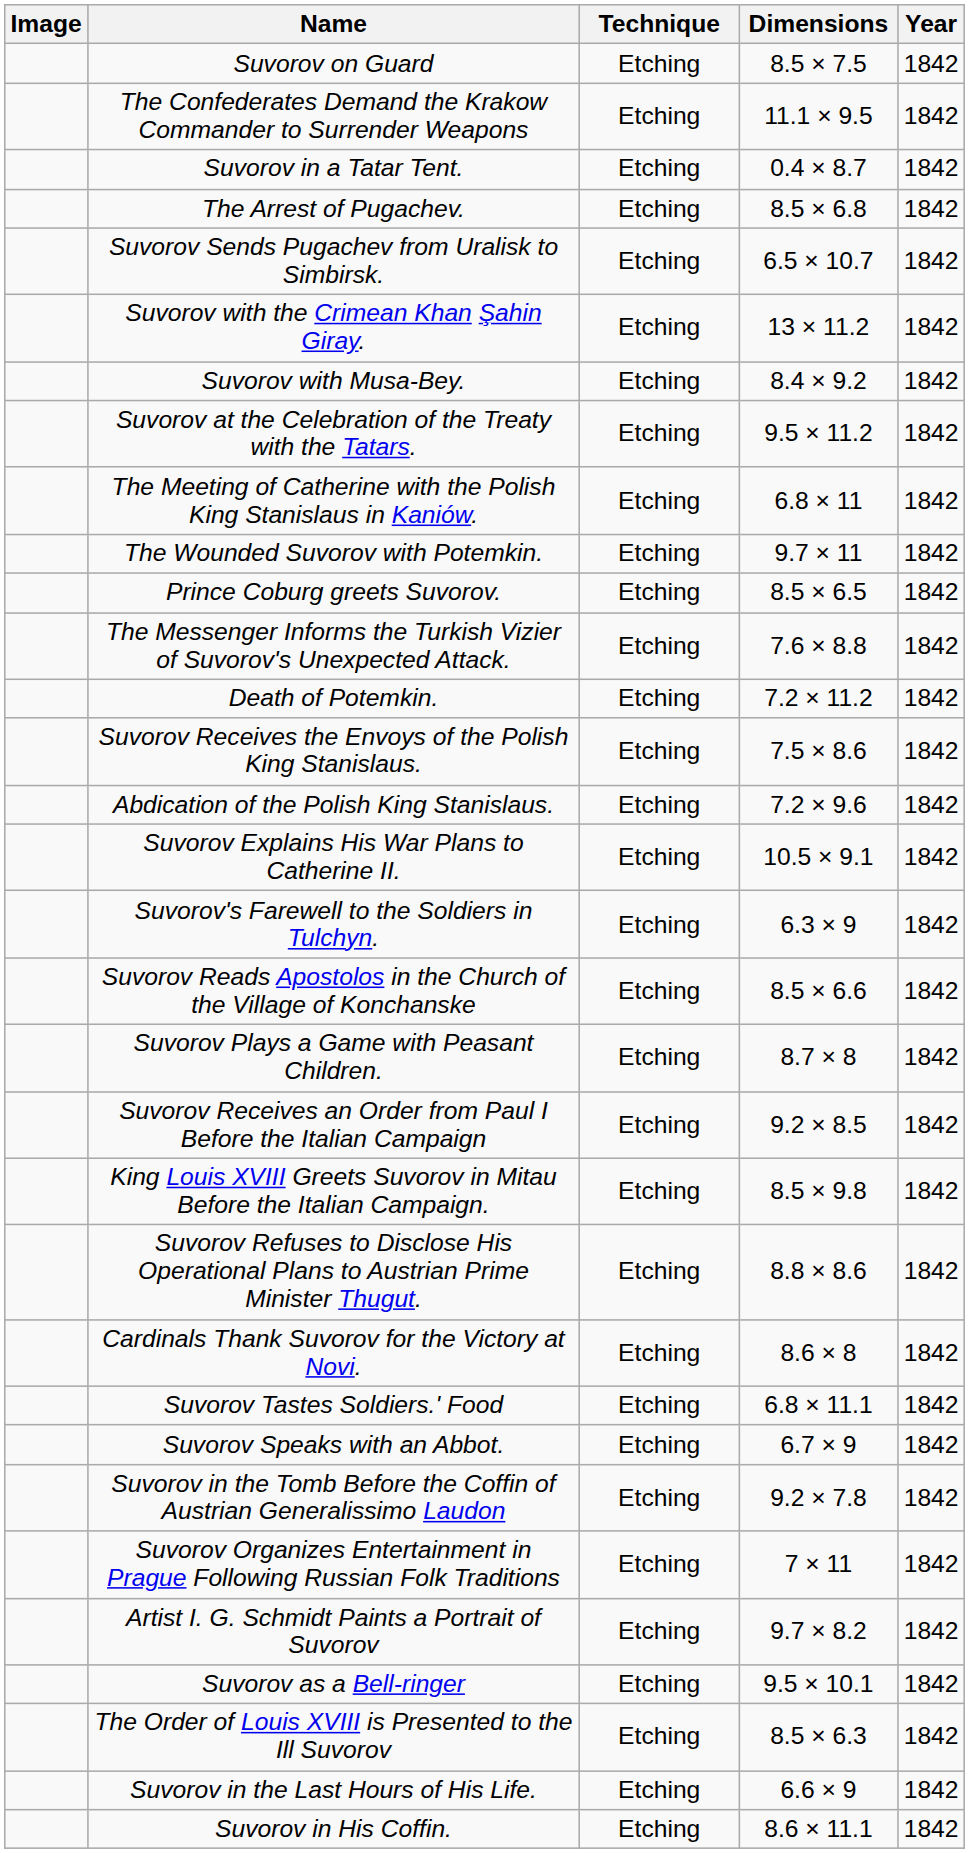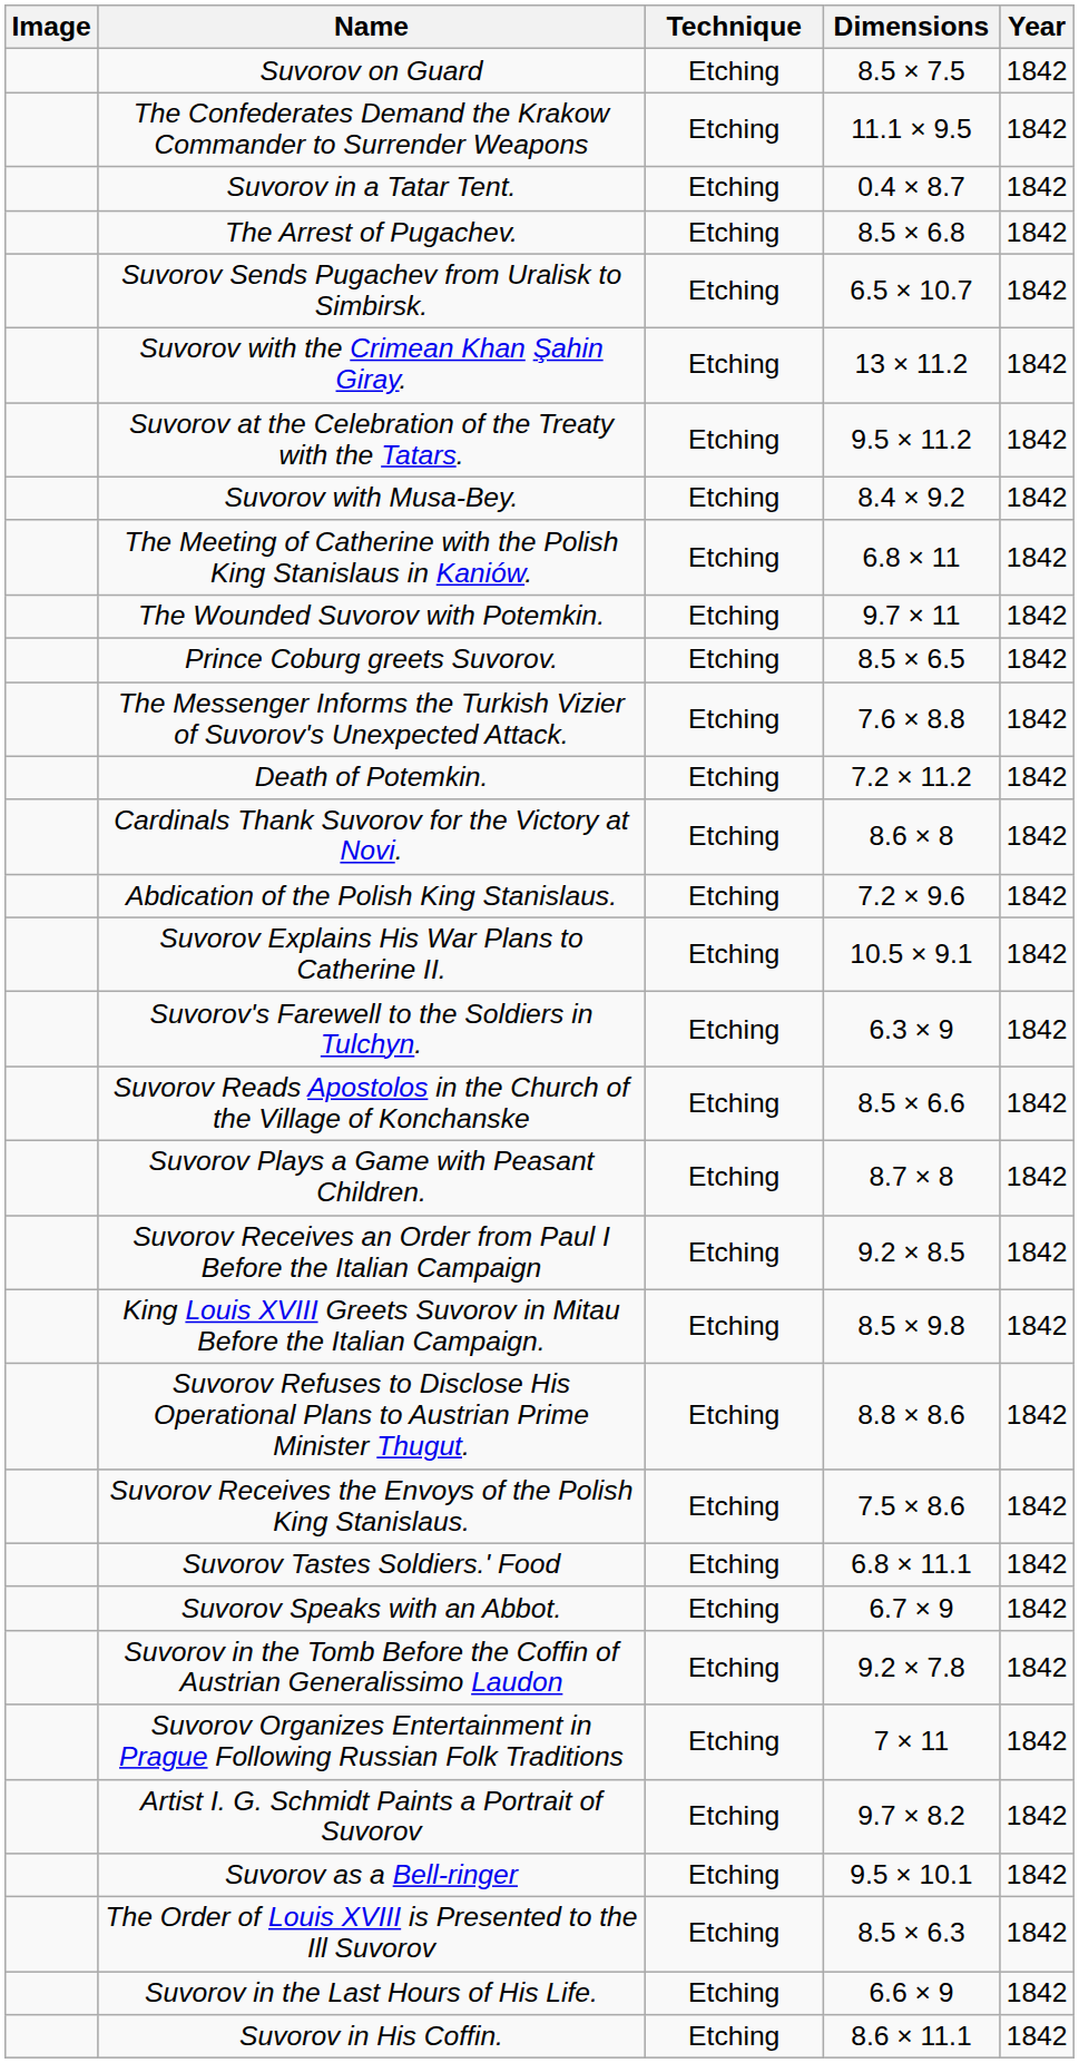 <table class="wikitable sortable" style="width:100%; text-align:center;">
 <tr>
 <th class="unsortable">Image</th>
 <th>Name</th>
 <th style="min-width:6em;">Technique</th>
 <th style="min-width:6em;">Dimensions</th>
 <th class="unsortable">Year</th>
 </tr>
 <tr>
 <td></td>
 <td><em>Suvorov on Guard</em></td>
 <td>Etching</td>
 <td>8.5 × 7.5</td>
 <td>1842</td>
 </tr>
 <tr>
 <td></td>
 <td><em>The Confederates Demand the Krakow Commander to Surrender Weapons</em></td>
 <td>Etching</td>
 <td>11.1 × 9.5</td>
 <td>1842</td>
 </tr>
 <tr>
 <td></td>
 <td><em>Suvorov in a Tatar Tent.</em></td>
 <td>Etching</td>
 <td>0.4 × 8.7</td>
 <td>1842</td>
 </tr>
 <tr>
 <td></td>
 <td><em>The Arrest of Pugachev.</em></td>
 <td>Etching</td>
 <td>8.5 × 6.8</td>
 <td>1842</td>
 </tr>
 <tr>
 <td></td>
 <td><em>Suvorov Sends Pugachev from Uralisk to Simbirsk.</em></td>
 <td>Etching</td>
 <td>6.5 × 10.7</td>
 <td>1842</td>
 </tr>
 <tr>
 <td></td>
 <td><em>Suvorov with the <a href='#'>Crimean Khan</a> <a href='#'>Şahin Giray</a>.</em></td>
 <td>Etching</td>
 <td>13 × 11.2</td>
 <td>1842</td>
 </tr>
 <tr>
 <td></td>
-<td><em>Suvorov with Musa-Bey.</em></td>
+<td><em>Suvorov at the Celebration of the Treaty with the <a href='#'>Tatars</a>.</em></td>
 <td>Etching</td>
-<td>8.4 × 9.2</td>
+<td>9.5 × 11.2</td>
 <td>1842</td>
 </tr>
 <tr>
 <td></td>
-<td><em>Suvorov at the Celebration of the Treaty with the <a href='#'>Tatars</a>.</em></td>
+<td><em>Suvorov with Musa-Bey.</em></td>
 <td>Etching</td>
-<td>9.5 × 11.2</td>
+<td>8.4 × 9.2</td>
 <td>1842</td>
 </tr>
 <tr>
 <td></td>
 <td><em>The Meeting of Catherine with the Polish King Stanislaus in <a href='#'>Kaniów</a>.</em></td>
 <td>Etching</td>
 <td>6.8 × 11</td>
 <td>1842</td>
 </tr>
 <tr>
 <td></td>
 <td><em>The Wounded Suvorov with Potemkin.</em></td>
 <td>Etching</td>
 <td>9.7 × 11</td>
 <td>1842</td>
 </tr>
 <tr>
 <td></td>
 <td><em>Prince Coburg greets Suvorov.</em></td>
 <td>Etching</td>
 <td>8.5 × 6.5</td>
 <td>1842</td>
 </tr>
 <tr>
 <td></td>
 <td><em>The Messenger Informs the Turkish Vizier of Suvorov's Unexpected Attack.</em></td>
 <td>Etching</td>
 <td>7.6 × 8.8</td>
 <td>1842</td>
 </tr>
 <tr>
 <td></td>
 <td><em>Death of Potemkin.</em></td>
 <td>Etching</td>
 <td>7.2 × 11.2</td>
 <td>1842</td>
 </tr>
 <tr>
 <td></td>
-<td><em>Suvorov Receives the Envoys of the Polish King Stanislaus.</em></td>
+<td><em>Cardinals Thank Suvorov for the Victory at <a href='#'>Novi</a>.</em></td>
 <td>Etching</td>
-<td>7.5 × 8.6</td>
+<td>8.6 × 8</td>
 <td>1842</td>
 </tr>
 <tr>
 <td></td>
 <td><em>Abdication of the Polish King Stanislaus.</em></td>
 <td>Etching</td>
 <td>7.2 × 9.6</td>
 <td>1842</td>
 </tr>
 <tr>
 <td></td>
 <td><em>Suvorov Explains His War Plans to Catherine II.</em></td>
 <td>Etching</td>
 <td>10.5 × 9.1</td>
 <td>1842</td>
 </tr>
 <tr>
 <td></td>
 <td><em>Suvorov's Farewell to the Soldiers in <a href='#'>Tulchyn</a>.</em></td>
 <td>Etching</td>
 <td>6.3 × 9</td>
 <td>1842</td>
 </tr>
 <tr>
 <td></td>
 <td><em>Suvorov Reads <a href='#'>Apostolos</a> in the Church of the Village of Konchanske</em></td>
 <td>Etching</td>
 <td>8.5 × 6.6</td>
 <td>1842</td>
 </tr>
 <tr>
 <td></td>
 <td><em>Suvorov Plays a Game with Peasant Children.</em></td>
 <td>Etching</td>
 <td>8.7 × 8</td>
 <td>1842</td>
 </tr>
 <tr>
 <td></td>
 <td><em>Suvorov Receives an Order from Paul I Before the Italian Campaign</em></td>
 <td>Etching</td>
 <td>9.2 × 8.5</td>
 <td>1842</td>
 </tr>
 <tr>
 <td></td>
 <td><em>King <a href='#'>Louis XVIII</a> Greets Suvorov in Mitau Before the Italian Campaign.</em></td>
 <td>Etching</td>
 <td>8.5 × 9.8</td>
 <td>1842</td>
 </tr>
 <tr>
 <td></td>
 <td><em>Suvorov Refuses to Disclose His Operational Plans to Austrian Prime Minister <a href='#'>Thugut</a>.</em></td>
 <td>Etching</td>
 <td>8.8 × 8.6</td>
 <td>1842</td>
 </tr>
 <tr>
 <td></td>
-<td><em>Cardinals Thank Suvorov for the Victory at <a href='#'>Novi</a>.</em></td>
+<td><em>Suvorov Receives the Envoys of the Polish King Stanislaus.</em></td>
 <td>Etching</td>
-<td>8.6 × 8</td>
+<td>7.5 × 8.6</td>
 <td>1842</td>
 </tr>
 <tr>
 <td></td>
 <td><em>Suvorov Tastes Soldiers.' Food</em></td>
 <td>Etching</td>
 <td>6.8 × 11.1</td>
 <td>1842</td>
 </tr>
 <tr>
 <td></td>
 <td><em>Suvorov Speaks with an Abbot.</em></td>
 <td>Etching</td>
 <td>6.7 × 9</td>
 <td>1842</td>
 </tr>
 <tr>
 <td></td>
 <td><em>Suvorov in the Tomb Before the Coffin of Austrian Generalissimo <a href='#'>Laudon</a></em></td>
 <td>Etching</td>
 <td>9.2 × 7.8</td>
 <td>1842</td>
 </tr>
 <tr>
 <td></td>
 <td><em>Suvorov Organizes Entertainment in <a href='#'>Prague</a> Following Russian Folk Traditions</em></td>
 <td>Etching</td>
 <td>7 × 11</td>
 <td>1842</td>
 </tr>
 <tr>
 <td></td>
 <td><em>Artist I. G. Schmidt Paints a Portrait of Suvorov</em></td>
 <td>Etching</td>
 <td>9.7 × 8.2</td>
 <td>1842</td>
 </tr>
 <tr>
 <td></td>
 <td><em>Suvorov as a <a href='#'>Bell-ringer</a></em></td>
 <td>Etching</td>
 <td>9.5 × 10.1</td>
 <td>1842</td>
 </tr>
 <tr>
 <td></td>
 <td><em>The Order of <a href='#'>Louis XVIII</a> is Presented to the Ill Suvorov</em></td>
 <td>Etching</td>
 <td>8.5 × 6.3</td>
 <td>1842</td>
 </tr>
 <tr>
 <td></td>
 <td><em>Suvorov in the Last Hours of His Life.</em></td>
 <td>Etching</td>
 <td>6.6 × 9</td>
 <td>1842</td>
 </tr>
 <tr>
 <td></td>
 <td><em>Suvorov in His Coffin.</em></td>
 <td>Etching</td>
 <td>8.6 × 11.1</td>
 <td>1842</td>
 </tr>
 </table>
